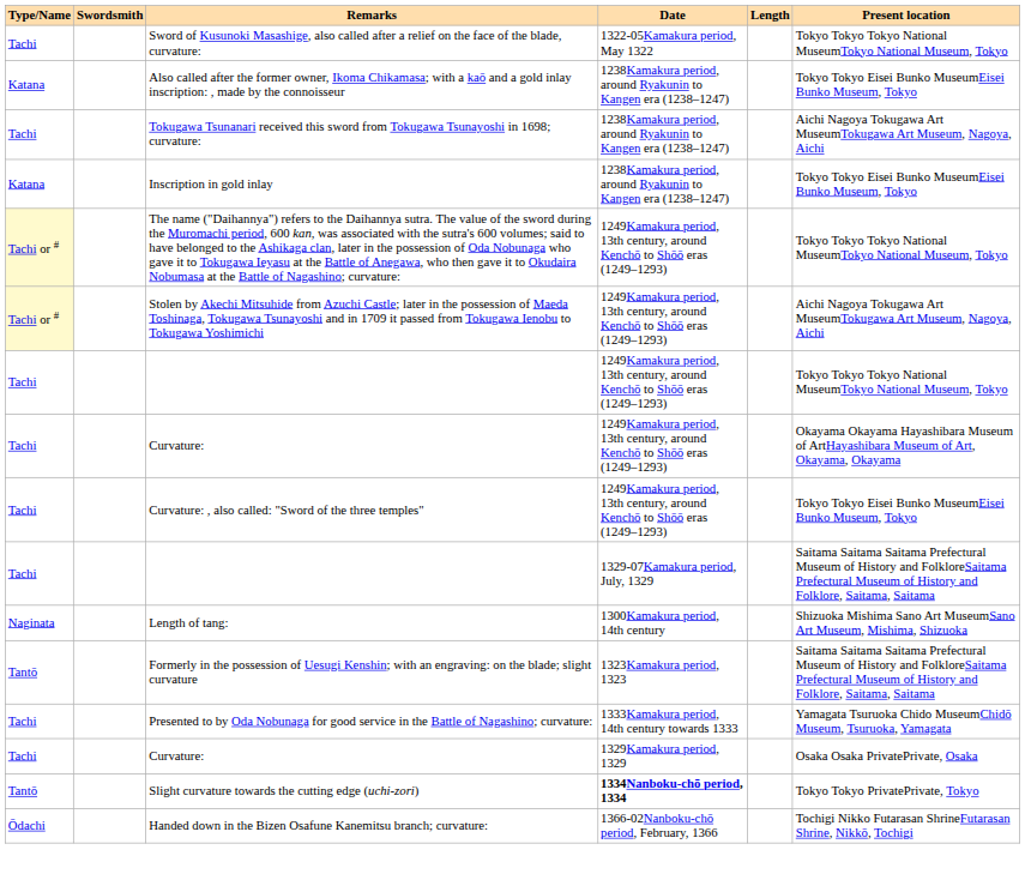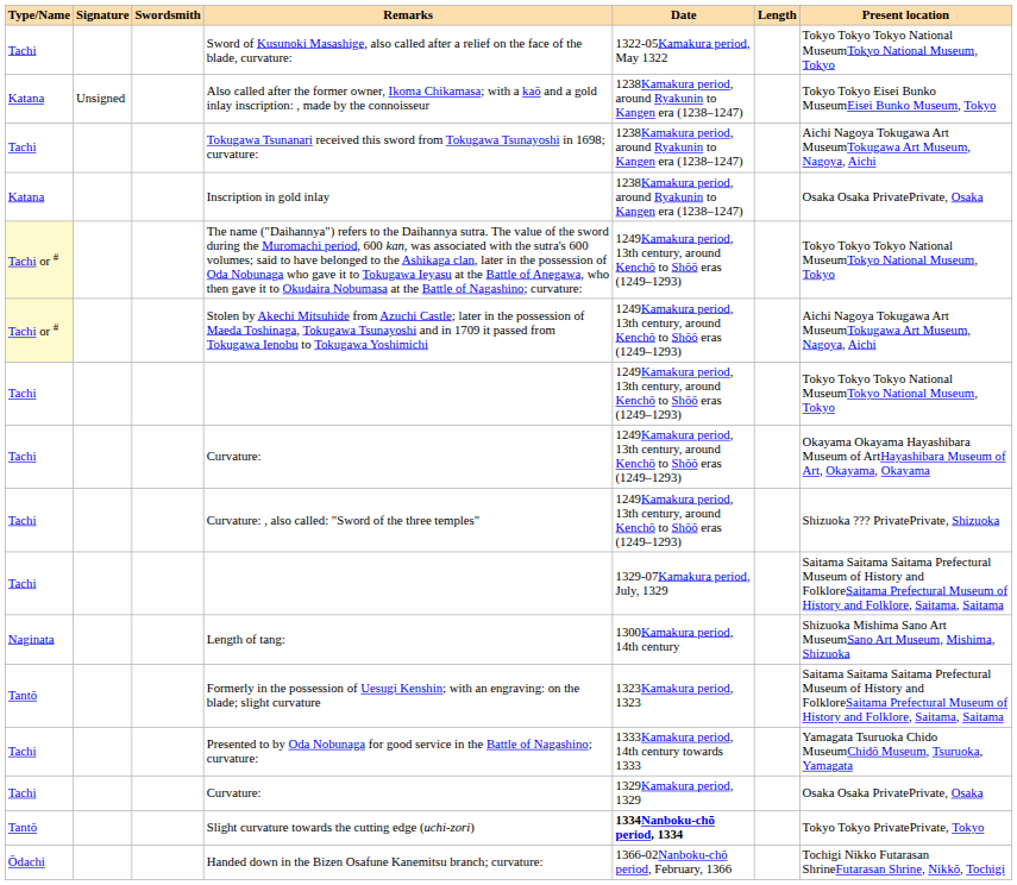 <table class="wikitable" style="width:100%; background:#fff;">
 <tr>
 <th style="background:#ffdead;">Type/Name</th>
+<th style="background:#ffdead;">Signature</th>
 <th style="background:#ffdead;">Swordsmith</th>
 <th style="background:#ffdead;">Remarks</th>
 <th style="background:#ffdead;">Date</th>
 <th style="background:#ffdead;">Length</th>
 <th style="background:#ffdead;">Present location</th>
 </tr>
 <tr>
 <td><a href='#'>Tachi</a></td>
 <td></td>
+<td></td>
 <td>Sword of <a href='#'>Kusunoki Masashige</a>, also called  after a relief on the face of the blade, curvature: </td>
 <td><span>1322-05</span><a href='#'>Kamakura period</a>, May 1322</td>
 <td></td>
 <td><span>Tokyo Tokyo Tokyo National Museum</span><a href='#'>Tokyo National Museum</a>, <a href='#'>Tokyo</a></td>
 </tr>
 <tr>
 <td><a href='#'>Katana</a></td>
+<td>Unsigned</td>
 <td></td>
 <td>Also called  after the former owner, <a href='#'>Ikoma Chikamasa</a>; with a <a href='#'>kaō</a> and a gold inlay inscription: , made by the connoisseur </td>
 <td><span>1238</span><a href='#'>Kamakura period</a>, around <a href='#'>Ryakunin</a> to <a href='#'>Kangen</a> era (1238–1247)</td>
 <td></td>
 <td><span>Tokyo Tokyo Eisei Bunko Museum</span><a href='#'>Eisei Bunko Museum</a>, <a href='#'>Tokyo</a></td>
 </tr>
 <tr>
 <td><a href='#'>Tachi</a></td>
 <td></td>
+<td></td>
 <td><a href='#'>Tokugawa Tsunanari</a> received this sword from <a href='#'>Tokugawa Tsunayoshi</a> in 1698; curvature: </td>
 <td><span>1238</span><a href='#'>Kamakura period</a>, around <a href='#'>Ryakunin</a> to <a href='#'>Kangen</a> era (1238–1247)</td>
 <td></td>
 <td><span>Aichi Nagoya Tokugawa Art Museum</span><a href='#'>Tokugawa Art Museum</a>, <a href='#'>Nagoya</a>, <a href='#'>Aichi</a></td>
 </tr>
 <tr>
 <td><a href='#'>Katana</a></td>
 <td></td>
+<td></td>
 <td>Inscription in gold inlay</td>
 <td><span>1238</span><a href='#'>Kamakura period</a>, around <a href='#'>Ryakunin</a> to <a href='#'>Kangen</a> era (1238–1247)</td>
 <td></td>
-<td><span>Tokyo Tokyo Eisei Bunko Museum</span><a href='#'>Eisei Bunko Museum</a>, <a href='#'>Tokyo</a></td>
+<td><span>Osaka Osaka Private</span>Private, <a href='#'>Osaka</a></td>
 </tr>
 <tr>
 <td style="background:LemonChiffon;"><a href='#'>Tachi</a> or <sup>#</sup></td>
+<td></td>
 <td></td>
 <td>The name ("Daihannya") refers to the Daihannya sutra. The value of the sword during the <a href='#'>Muromachi period</a>, 600 <em>kan</em>, was associated with the sutra's 600 volumes; said to have belonged to the <a href='#'>Ashikaga clan</a>, later in the possession of <a href='#'>Oda Nobunaga</a> who gave it to <a href='#'>Tokugawa Ieyasu</a> at the <a href='#'>Battle of Anegawa</a>, who then gave it to <a href='#'>Okudaira Nobumasa</a> at the <a href='#'>Battle of Nagashino</a>; curvature: </td>
 <td><span>1249</span><a href='#'>Kamakura period</a>, 13th century, around <a href='#'>Kenchō</a> to <a href='#'>Shōō</a> eras (1249–1293)</td>
 <td></td>
 <td><span>Tokyo Tokyo Tokyo National Museum</span><a href='#'>Tokyo National Museum</a>, <a href='#'>Tokyo</a></td>
 </tr>
 <tr>
 <td style="background:LemonChiffon;"><a href='#'>Tachi</a> or <sup>#</sup></td>
+<td></td>
 <td></td>
 <td>Stolen by <a href='#'>Akechi Mitsuhide</a> from <a href='#'>Azuchi Castle</a>; later in the possession of <a href='#'>Maeda Toshinaga</a>, <a href='#'>Tokugawa Tsunayoshi</a> and in 1709 it passed from <a href='#'>Tokugawa Ienobu</a> to <a href='#'>Tokugawa Yoshimichi</a></td>
 <td><span>1249</span><a href='#'>Kamakura period</a>, 13th century, around <a href='#'>Kenchō</a> to <a href='#'>Shōō</a> eras (1249–1293)</td>
 <td></td>
 <td><span>Aichi Nagoya Tokugawa Art Museum</span><a href='#'>Tokugawa Art Museum</a>, <a href='#'>Nagoya</a>, <a href='#'>Aichi</a></td>
 </tr>
 <tr>
 <td><a href='#'>Tachi</a></td>
 <td></td>
 <td></td>
+<td></td>
 <td><span>1249</span><a href='#'>Kamakura period</a>, 13th century, around <a href='#'>Kenchō</a> to <a href='#'>Shōō</a> eras (1249–1293)</td>
 <td></td>
 <td><span>Tokyo Tokyo Tokyo National Museum</span><a href='#'>Tokyo National Museum</a>, <a href='#'>Tokyo</a></td>
 </tr>
 <tr>
 <td><a href='#'>Tachi</a></td>
+<td></td>
 <td></td>
 <td>Curvature: </td>
 <td><span>1249</span><a href='#'>Kamakura period</a>, 13th century, around <a href='#'>Kenchō</a> to <a href='#'>Shōō</a> eras (1249–1293)</td>
 <td></td>
 <td><span>Okayama Okayama Hayashibara Museum of Art</span><a href='#'>Hayashibara Museum of Art</a>, <a href='#'>Okayama</a>, <a href='#'>Okayama</a></td>
 </tr>
 <tr>
 <td><a href='#'>Tachi</a></td>
 <td></td>
+<td></td>
 <td>Curvature: , also called: "Sword of the three temples"</td>
 <td><span>1249</span><a href='#'>Kamakura period</a>, 13th century, around <a href='#'>Kenchō</a> to <a href='#'>Shōō</a> eras (1249–1293)</td>
 <td></td>
-<td><span>Tokyo Tokyo Eisei Bunko Museum</span><a href='#'>Eisei Bunko Museum</a>, <a href='#'>Tokyo</a></td>
+<td><span>Shizuoka ??? Private</span>Private, <a href='#'>Shizuoka</a></td>
 </tr>
 <tr>
 <td><a href='#'>Tachi</a></td>
+<td></td>
 <td></td>
 <td></td>
 <td><span>1329-07</span><a href='#'>Kamakura period</a>, July, 1329</td>
 <td></td>
 <td><span>Saitama Saitama Saitama Prefectural Museum of History and Folklore</span><a href='#'>Saitama Prefectural Museum of History and Folklore</a>, <a href='#'>Saitama</a>, <a href='#'>Saitama</a></td>
 </tr>
 <tr>
 <td><a href='#'>Naginata</a></td>
 <td></td>
+<td></td>
 <td>Length of tang: </td>
 <td><span>1300</span><a href='#'>Kamakura period</a>, 14th century</td>
 <td></td>
 <td><span>Shizuoka Mishima Sano Art Museum</span><a href='#'>Sano Art Museum</a>, <a href='#'>Mishima</a>, <a href='#'>Shizuoka</a></td>
 </tr>
 <tr>
 <td><a href='#'>Tantō</a></td>
+<td></td>
 <td></td>
 <td>Formerly in the possession of <a href='#'>Uesugi Kenshin</a>; with an engraving:  on the blade; slight curvature</td>
 <td><span>1323</span><a href='#'>Kamakura period</a>, 1323</td>
 <td></td>
 <td><span>Saitama Saitama Saitama Prefectural Museum of History and Folklore</span><a href='#'>Saitama Prefectural Museum of History and Folklore</a>, <a href='#'>Saitama</a>, <a href='#'>Saitama</a></td>
 </tr>
 <tr>
 <td><a href='#'>Tachi</a></td>
 <td></td>
+<td></td>
 <td>Presented to  by <a href='#'>Oda Nobunaga</a> for good service in the <a href='#'>Battle of Nagashino</a>; curvature: </td>
 <td><span>1333</span><a href='#'>Kamakura period</a>, 14th century towards 1333</td>
 <td></td>
 <td><span>Yamagata Tsuruoka Chido Museum</span><a href='#'>Chidō Museum</a>, <a href='#'>Tsuruoka</a>, <a href='#'>Yamagata</a></td>
 </tr>
 <tr>
 <td><a href='#'>Tachi</a></td>
+<td></td>
 <td></td>
 <td>Curvature: </td>
 <td><span>1329</span><a href='#'>Kamakura period</a>, 1329</td>
 <td></td>
 <td><span>Osaka Osaka Private</span>Private, <a href='#'>Osaka</a></td>
 </tr>
 <tr>
 <td><a href='#'>Tantō</a></td>
 <td></td>
+<td></td>
 <td>Slight curvature towards the cutting edge (<em>uchi-zori</em>)</td>
 <td><strong><span>1334</span><a href='#'>Nanboku-chō period</a>, 1334</strong></td>
 <td></td>
 <td><span>Tokyo Tokyo Private</span>Private, <a href='#'>Tokyo</a></td>
 </tr>
 <tr>
 <td><a href='#'>Ōdachi</a></td>
 <td></td>
+<td></td>
 <td>Handed down in the Bizen Osafune Kanemitsu branch; curvature: </td>
 <td><span>1366-02</span><a href='#'>Nanboku-chō period</a>, February, 1366</td>
 <td></td>
 <td><span>Tochigi Nikko Futarasan Shrine</span><a href='#'>Futarasan Shrine</a>, <a href='#'>Nikkō</a>, <a href='#'>Tochigi</a></td>
 </tr>
 </table>
